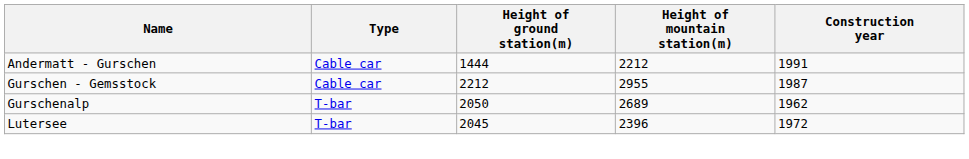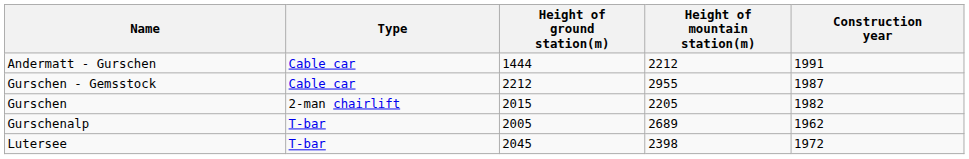 <table class="wikitable sortable" width="80%">
 <tr>
 <th>Name</th>
 <th>Type</th>
 <th>Height of <br> ground <br> station(m)</th>
 <th>Height of <br> mountain <br> station(m)</th>
 <th>Construction <br> year</th>
 </tr>
 <tr>
 <td>Andermatt - Gurschen</td>
 <td><a href='#'>Cable car</a></td>
 <td>1444</td>
 <td>2212</td>
 <td>1991</td>
 </tr>
 <tr>
 <td>Gurschen - Gemsstock</td>
 <td><a href='#'>Cable car</a></td>
 <td>2212</td>
 <td>2955</td>
 <td>1987</td>
 </tr>
 <tr>
+<td>Gurschen</td>
+<td>2-man <a href='#'>chairlift</a></td>
+<td>2015</td>
+<td>2205</td>
+<td>1982</td>
+</tr>
+<tr>
 <td>Gurschenalp</td>
 <td><a href='#'>T-bar</a></td>
-<td>2050</td>
+<td>2005</td>
 <td>2689</td>
 <td>1962</td>
 </tr>
 <tr>
 <td>Lutersee</td>
 <td><a href='#'>T-bar</a></td>
 <td>2045</td>
-<td>2396</td>
+<td>2398</td>
 <td>1972</td>
 </tr>
 </table>
